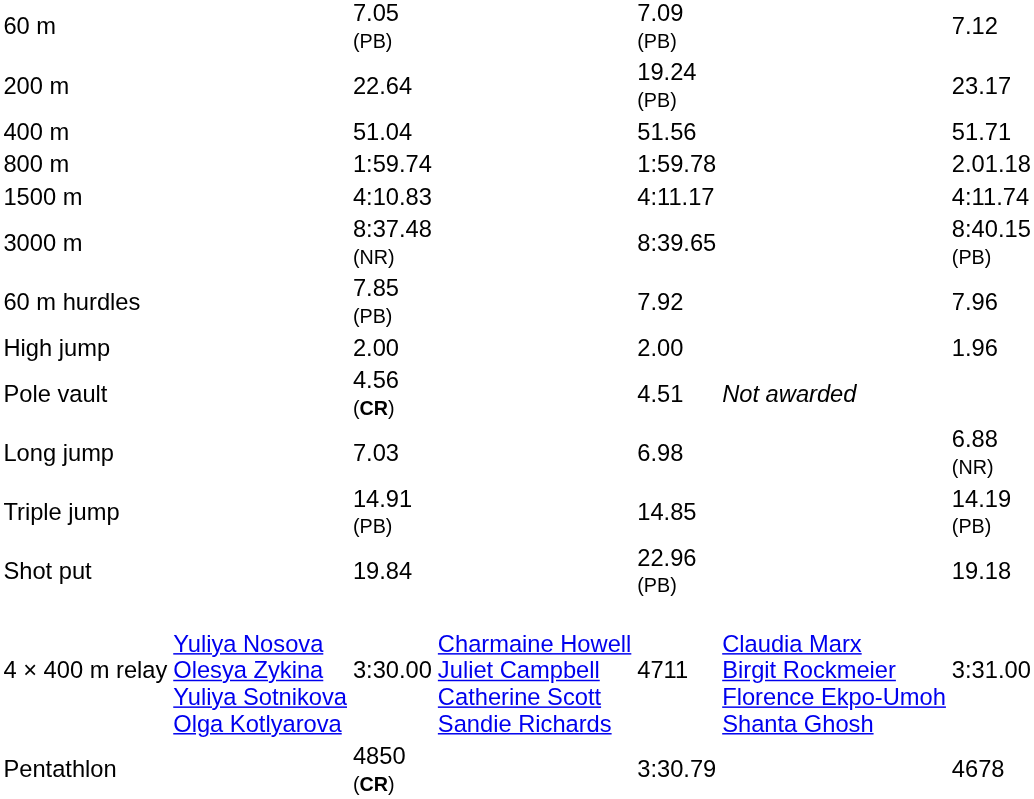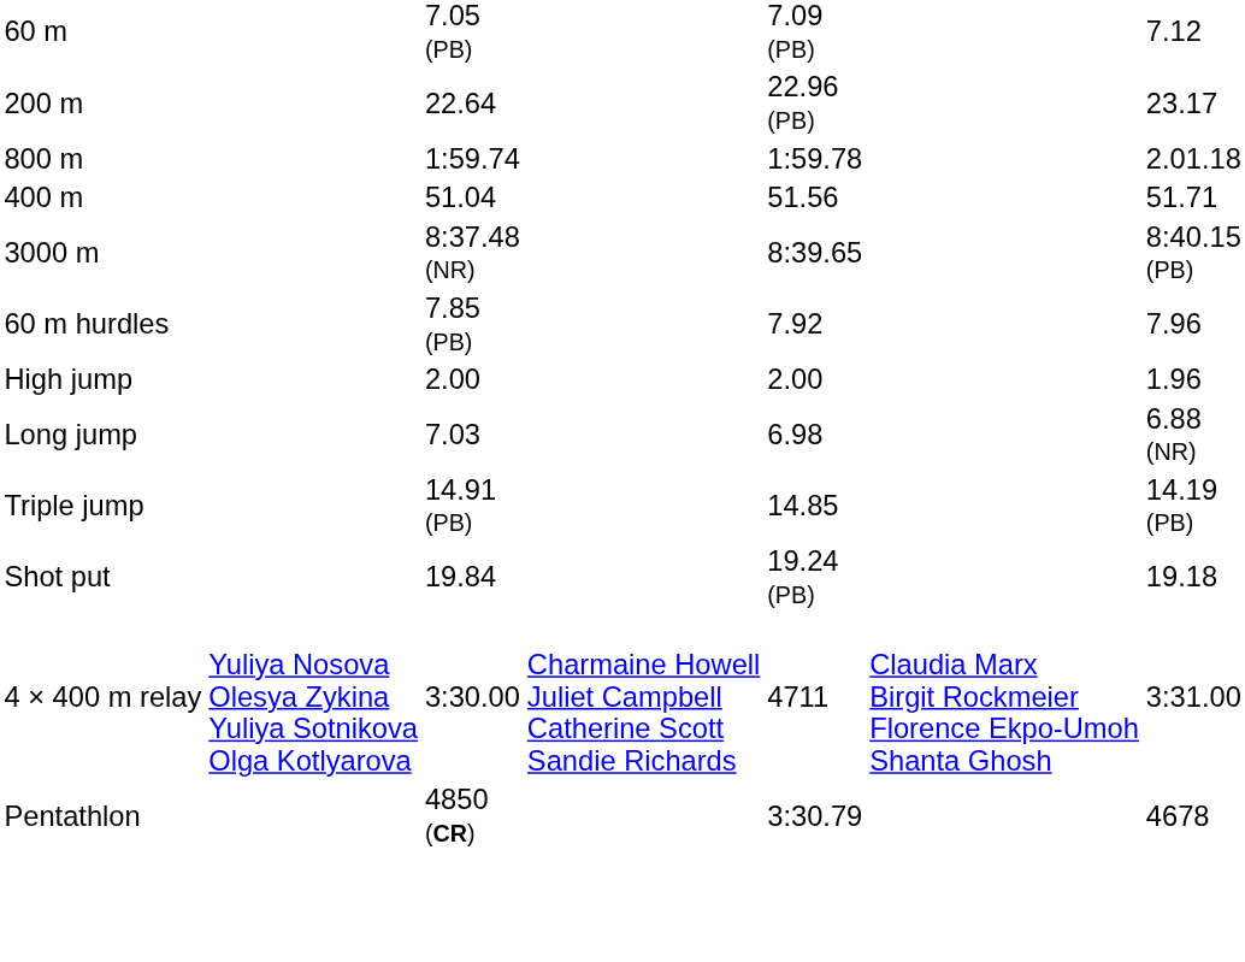 <table>
 <tr>
 <td>60 m<br></td>
 <td></td>
 <td>7.05 <br><small>(PB)</small></td>
 <td></td>
 <td>7.09 <br><small>(PB)</small></td>
 <td></td>
 <td>7.12</td>
 </tr>
 <tr>
 <td>200 m<br></td>
 <td></td>
 <td>22.64</td>
 <td></td>
-<td>19.24 <br><small>(PB)</small></td>
+<td>22.96 <br><small>(PB)</small></td>
 <td></td>
 <td>23.17</td>
-</tr>
-<tr>
-<td>400 m<br></td>
-<td></td>
-<td>51.04</td>
-<td></td>
-<td>51.56</td>
-<td></td>
-<td>51.71</td>
 </tr>
 <tr>
 <td>800 m<br></td>
 <td></td>
 <td>1:59.74</td>
 <td></td>
 <td>1:59.78</td>
 <td></td>
 <td>2.01.18</td>
 </tr>
 <tr>
-<td>1500 m<br></td>
+<td>400 m<br></td>
 <td></td>
-<td>4:10.83</td>
+<td>51.04</td>
 <td></td>
-<td>4:11.17</td>
+<td>51.56</td>
 <td></td>
-<td>4:11.74</td>
+<td>51.71</td>
 </tr>
 <tr>
 <td>3000 m<br></td>
 <td></td>
 <td>8:37.48 <br><small>(NR)</small></td>
 <td></td>
 <td>8:39.65</td>
 <td></td>
 <td>8:40.15 <br><small>(PB)</small></td>
 </tr>
 <tr>
 <td>60 m hurdles<br></td>
 <td></td>
 <td>7.85 <br><small>(PB)</small></td>
 <td></td>
 <td>7.92</td>
 <td></td>
 <td>7.96</td>
 </tr>
 <tr>
 <td>High jump<br></td>
 <td></td>
 <td>2.00</td>
 <td></td>
 <td>2.00</td>
 <td></td>
 <td>1.96</td>
 </tr>
 <tr>
-<td>Pole vault<br></td>
-<td></td>
-<td>4.56<br><small>(<strong>CR</strong>)</small></td>
-<td><br></td>
-<td>4.51</td>
-<td><em>Not awarded</em></td>
-<td></td>
-</tr>
-<tr>
 <td>Long jump<br></td>
 <td></td>
 <td>7.03</td>
 <td></td>
 <td>6.98</td>
 <td></td>
 <td>6.88<br><small>(NR)</small></td>
 </tr>
 <tr>
 <td>Triple jump<br></td>
 <td></td>
 <td>14.91 <br><small>(PB)</small></td>
 <td></td>
 <td>14.85</td>
 <td></td>
 <td>14.19 <br><small>(PB)</small></td>
 </tr>
 <tr>
 <td>Shot put<br></td>
 <td></td>
 <td>19.84</td>
 <td></td>
-<td>22.96 <br><small>(PB)</small></td>
+<td>19.24 <br><small>(PB)</small></td>
 <td></td>
 <td>19.18</td>
 </tr>
 <tr>
 <td>4 × 400 m relay<br></td>
 <td><br><a href='#'>Yuliya Nosova</a><br><a href='#'>Olesya Zykina</a><br><a href='#'>Yuliya Sotnikova</a><br><a href='#'>Olga Kotlyarova</a></td>
 <td>3:30.00</td>
 <td><br><a href='#'>Charmaine Howell</a><br><a href='#'>Juliet Campbell</a><br><a href='#'>Catherine Scott</a><br><a href='#'>Sandie Richards</a></td>
 <td>4711</td>
 <td><br><a href='#'>Claudia Marx</a><br><a href='#'>Birgit Rockmeier</a><br><a href='#'>Florence Ekpo-Umoh</a><br><a href='#'>Shanta Ghosh</a></td>
 <td>3:31.00</td>
 </tr>
 <tr>
 <td>Pentathlon<br></td>
 <td></td>
 <td>4850 <br><small>(<strong>CR</strong>)</small></td>
 <td></td>
 <td>3:30.79</td>
 <td></td>
 <td>4678</td>
 </tr>
 </table>
